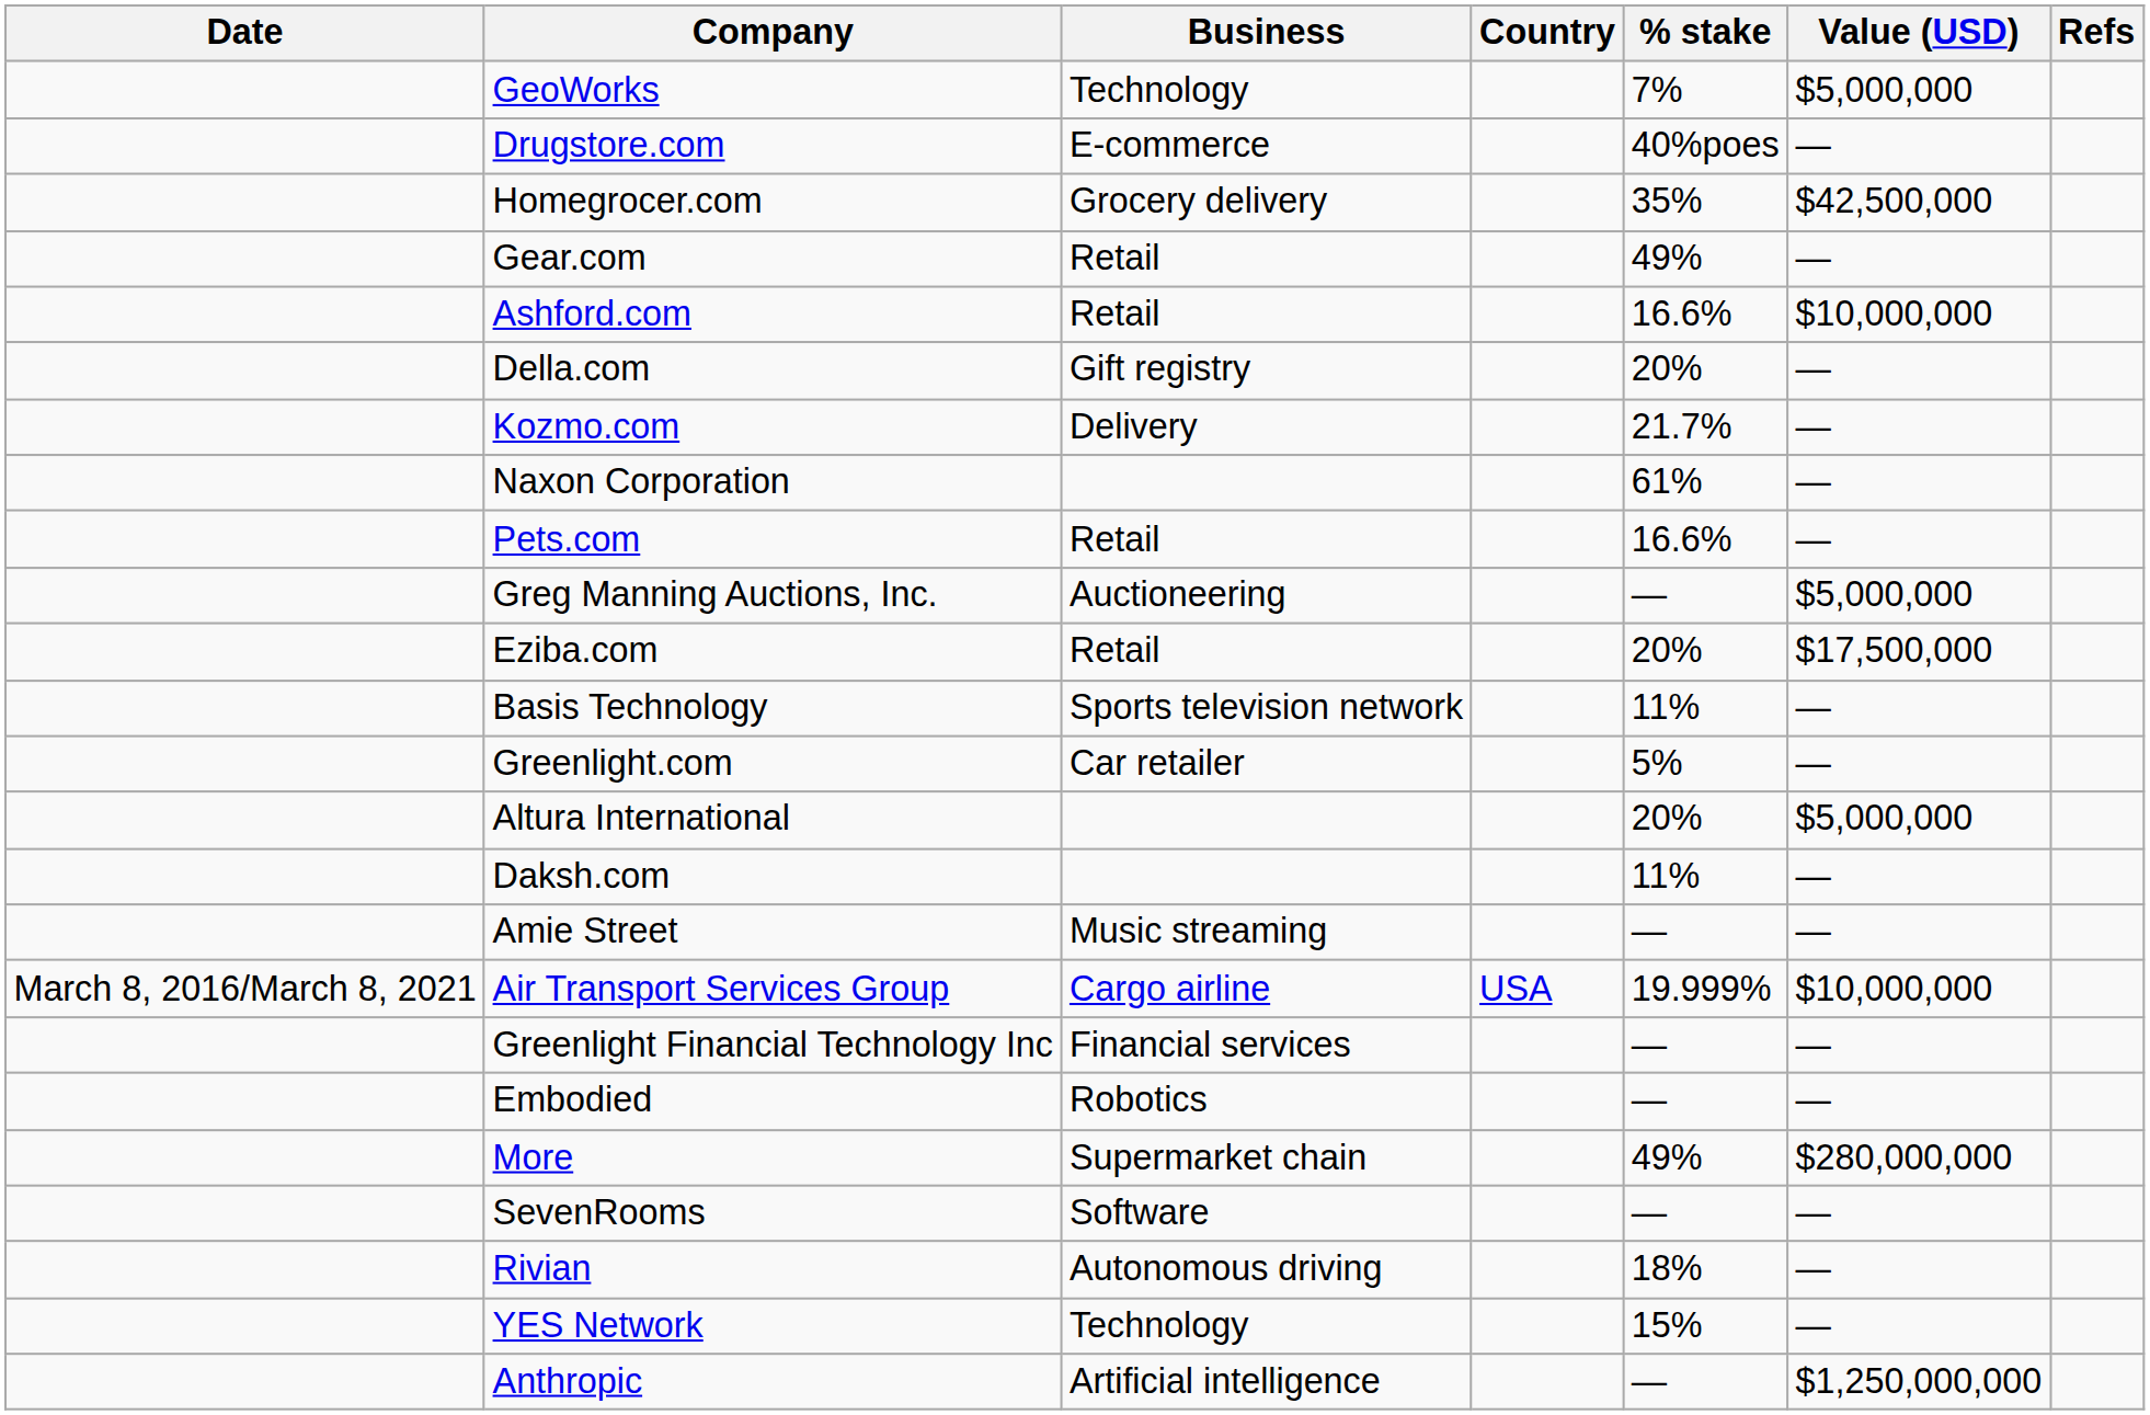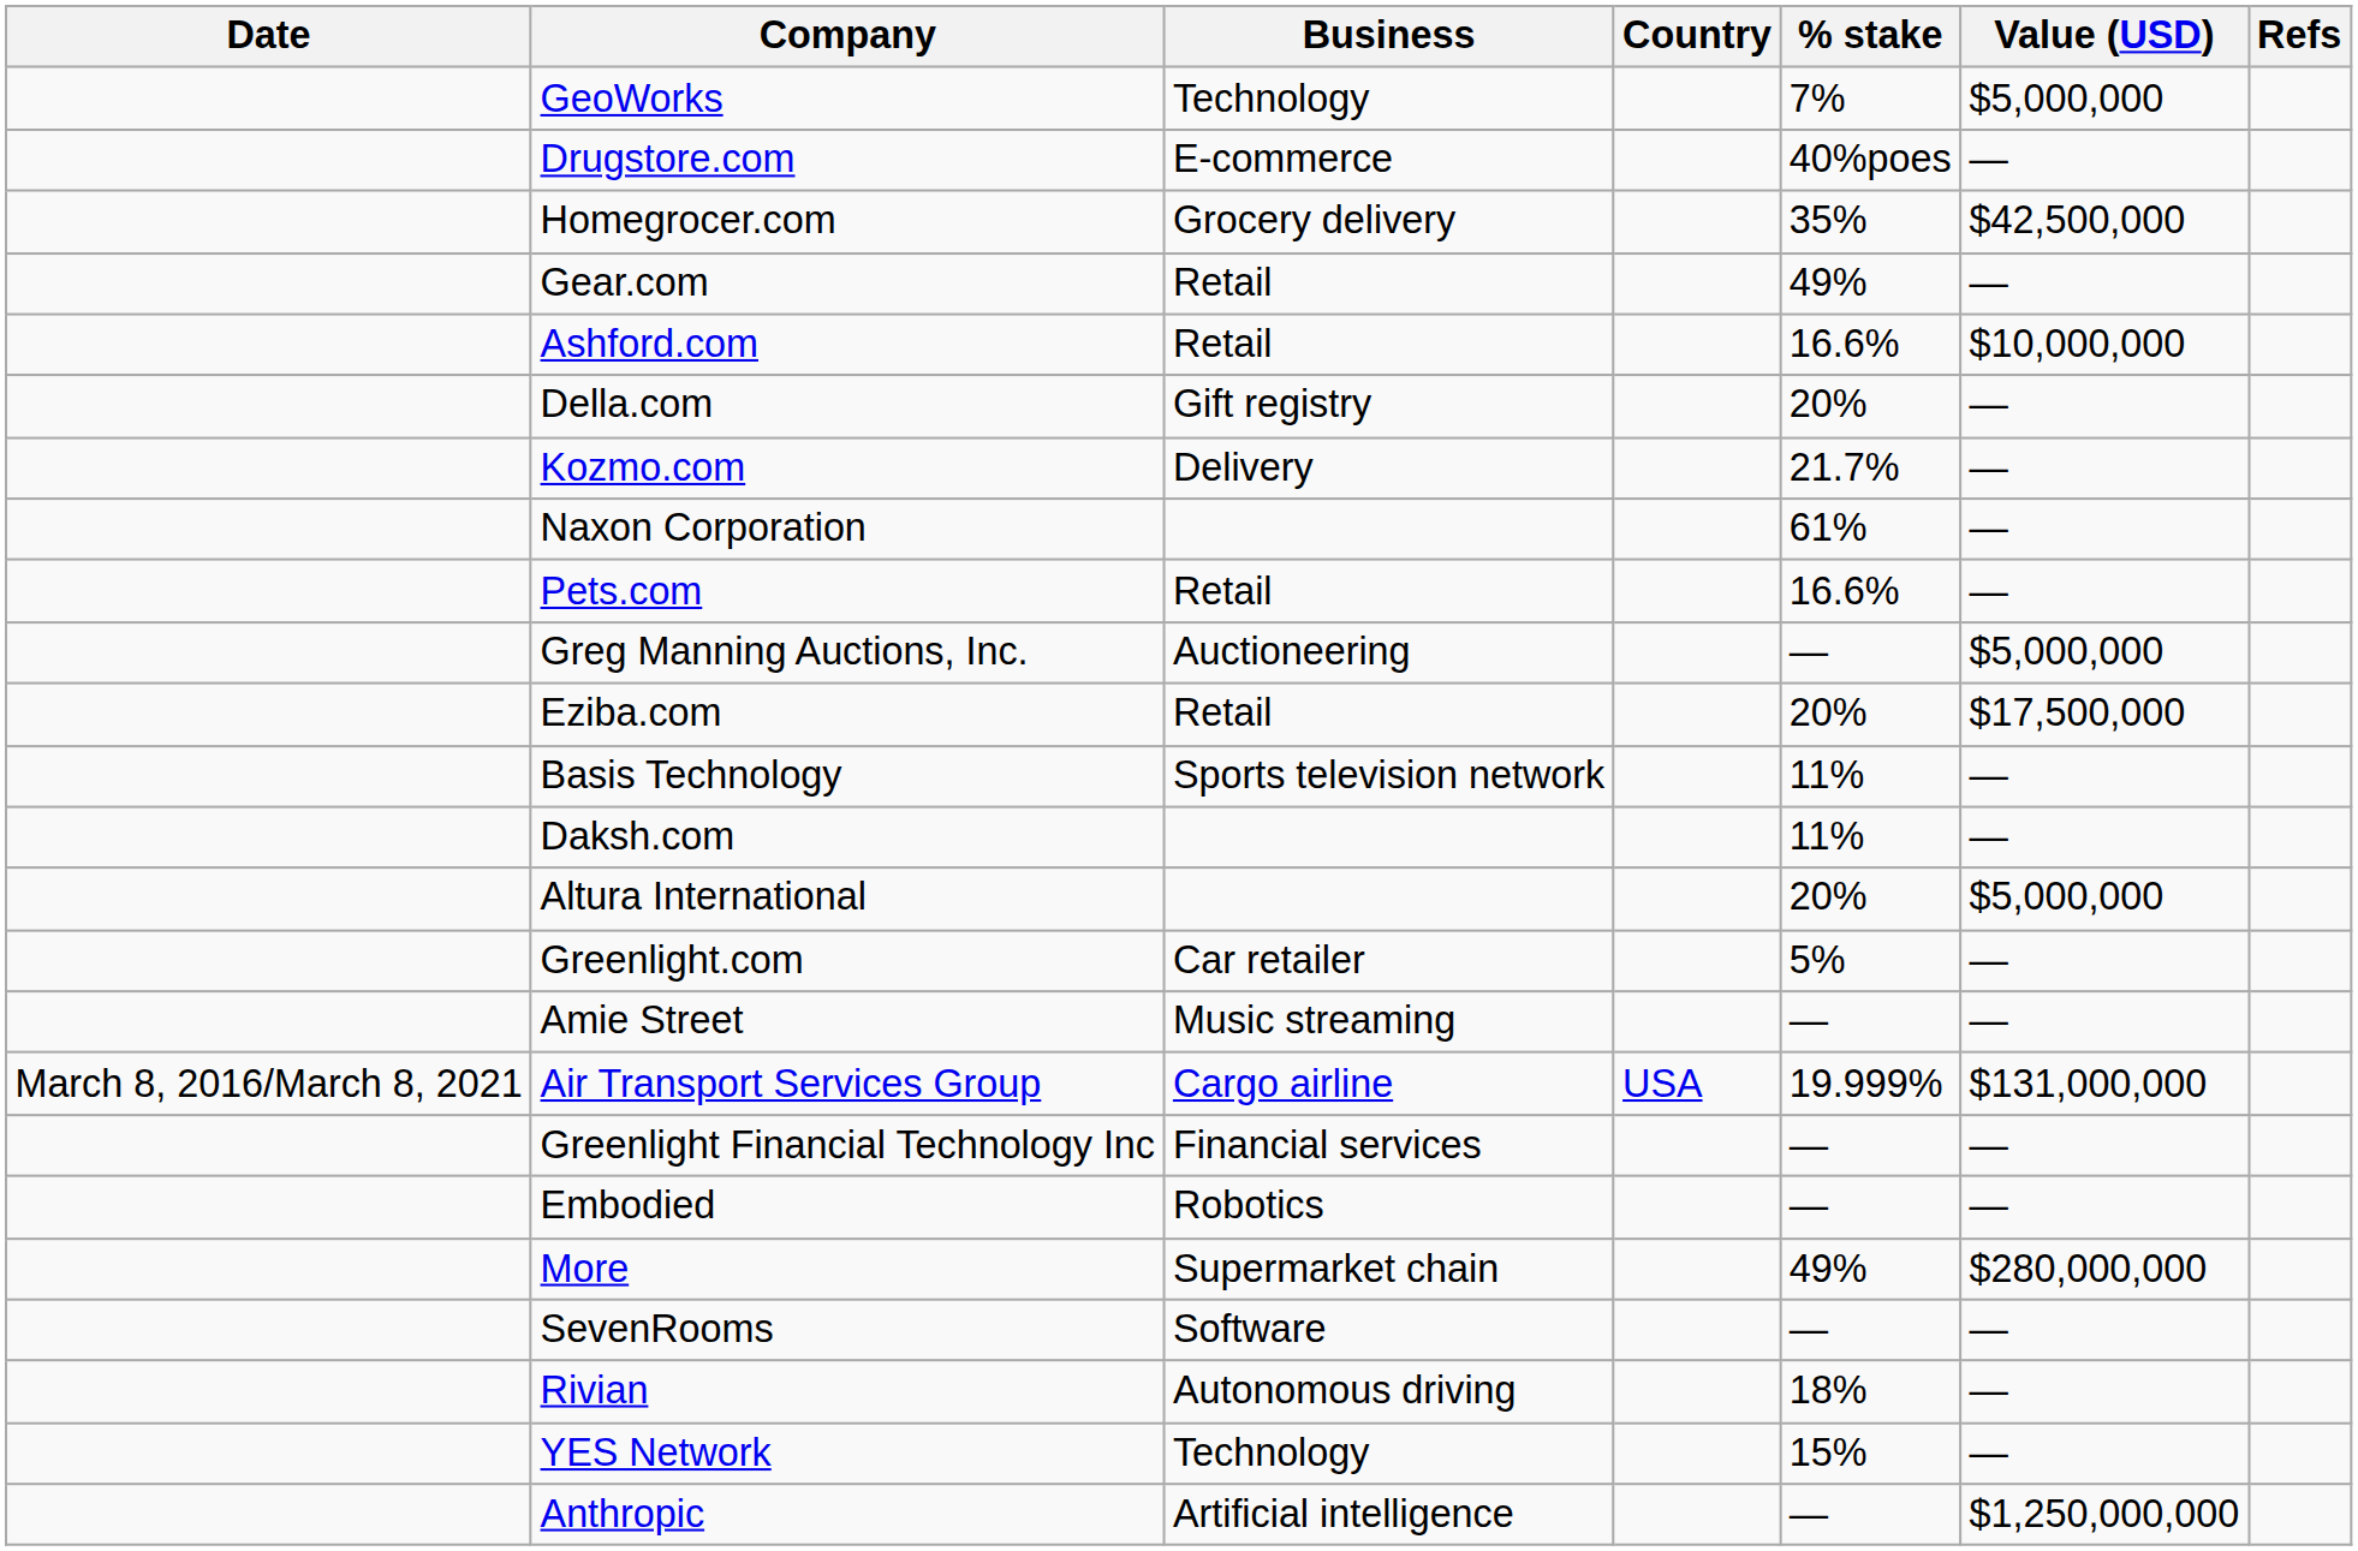 <table class="wikitable sortable">
 <tr>
 <th>Date</th>
 <th>Company</th>
 <th>Business</th>
 <th>Country</th>
 <th>% stake</th>
 <th data-source-type="number">Value (<a href='#'>USD</a>)</th>
 <th class="unsortable">Refs</th>
 </tr>
 <tr>
 <td></td>
 <td><a href='#'>GeoWorks</a></td>
 <td>Technology</td>
 <td></td>
 <td>7%</td>
 <td>$5,000,000</td>
 <td></td>
 </tr>
 <tr>
 <td></td>
 <td><a href='#'>Drugstore.com</a></td>
 <td>E-commerce</td>
 <td></td>
 <td>40%poes</td>
 <td>—</td>
 <td></td>
 </tr>
 <tr>
 <td></td>
 <td>Homegrocer.com</td>
 <td>Grocery delivery</td>
 <td></td>
 <td>35%</td>
 <td>$42,500,000</td>
 <td></td>
 </tr>
 <tr>
 <td></td>
 <td>Gear.com</td>
 <td>Retail</td>
 <td></td>
 <td>49%</td>
 <td>—</td>
 <td></td>
 </tr>
 <tr>
 <td></td>
 <td><a href='#'>Ashford.com</a></td>
 <td>Retail</td>
 <td></td>
 <td>16.6%</td>
 <td>$10,000,000</td>
 <td></td>
 </tr>
 <tr>
 <td></td>
 <td>Della.com</td>
 <td>Gift registry</td>
 <td></td>
 <td>20%</td>
 <td>—</td>
 <td></td>
 </tr>
 <tr>
 <td></td>
 <td><a href='#'>Kozmo.com</a></td>
 <td>Delivery</td>
 <td></td>
 <td>21.7%</td>
 <td>—</td>
 <td></td>
 </tr>
 <tr>
 <td></td>
 <td>Naxon Corporation</td>
 <td></td>
 <td></td>
 <td>61%</td>
 <td>—</td>
 <td></td>
 </tr>
 <tr>
 <td></td>
 <td><a href='#'>Pets.com</a></td>
 <td>Retail</td>
 <td></td>
 <td>16.6%</td>
 <td>—</td>
 <td></td>
 </tr>
 <tr>
 <td></td>
 <td>Greg Manning Auctions, Inc.</td>
 <td>Auctioneering</td>
 <td></td>
 <td>—</td>
 <td>$5,000,000</td>
 <td></td>
 </tr>
 <tr>
 <td></td>
 <td>Eziba.com</td>
 <td>Retail</td>
 <td></td>
 <td>20%</td>
 <td>$17,500,000</td>
 <td></td>
 </tr>
 <tr>
 <td></td>
 <td>Basis Technology</td>
 <td>Sports television network</td>
 <td></td>
 <td>11%</td>
 <td>—</td>
 <td></td>
 </tr>
 <tr>
 <td></td>
-<td>Greenlight.com</td>
-<td>Car retailer</td>
+<td>Daksh.com</td>
 <td></td>
-<td>5%</td>
+<td></td>
+<td>11%</td>
 <td>—</td>
 <td></td>
 </tr>
 <tr>
 <td></td>
 <td>Altura International</td>
 <td></td>
 <td></td>
 <td>20%</td>
 <td>$5,000,000</td>
 <td></td>
 </tr>
 <tr>
 <td></td>
-<td>Daksh.com</td>
+<td>Greenlight.com</td>
+<td>Car retailer</td>
 <td></td>
-<td></td>
-<td>11%</td>
+<td>5%</td>
 <td>—</td>
 <td></td>
 </tr>
 <tr>
 <td></td>
 <td>Amie Street</td>
 <td>Music streaming</td>
 <td></td>
 <td>—</td>
 <td>—</td>
 <td></td>
 </tr>
 <tr>
 <td>March 8, 2016/March 8, 2021</td>
 <td><a href='#'>Air Transport Services Group</a></td>
 <td><a href='#'>Cargo airline</a></td>
 <td><a href='#'>USA</a></td>
 <td>19.999%</td>
-<td>$10,000,000</td>
+<td>$131,000,000</td>
 <td></td>
 </tr>
 <tr>
 <td></td>
 <td>Greenlight Financial Technology Inc</td>
 <td>Financial services</td>
 <td></td>
 <td>—</td>
 <td>—</td>
 <td></td>
 </tr>
 <tr>
 <td></td>
 <td>Embodied</td>
 <td>Robotics</td>
 <td></td>
 <td>—</td>
 <td>—</td>
 <td></td>
 </tr>
 <tr>
 <td></td>
 <td><a href='#'>More</a></td>
 <td>Supermarket chain</td>
 <td></td>
 <td>49%</td>
 <td>$280,000,000</td>
 <td></td>
 </tr>
 <tr>
 <td></td>
 <td>SevenRooms</td>
 <td>Software</td>
 <td></td>
 <td>—</td>
 <td>—</td>
 <td></td>
 </tr>
 <tr>
 <td></td>
 <td><a href='#'>Rivian</a></td>
 <td>Autonomous driving</td>
 <td></td>
 <td>18%</td>
 <td>—</td>
 <td></td>
 </tr>
 <tr>
 <td></td>
 <td><a href='#'>YES Network</a></td>
 <td>Technology</td>
 <td></td>
 <td>15%</td>
 <td>—</td>
 <td></td>
 </tr>
 <tr>
 <td></td>
 <td><a href='#'>Anthropic</a></td>
 <td>Artificial intelligence</td>
 <td></td>
 <td>—</td>
 <td>$1,250,000,000</td>
 <td></td>
 </tr>
 </table>
